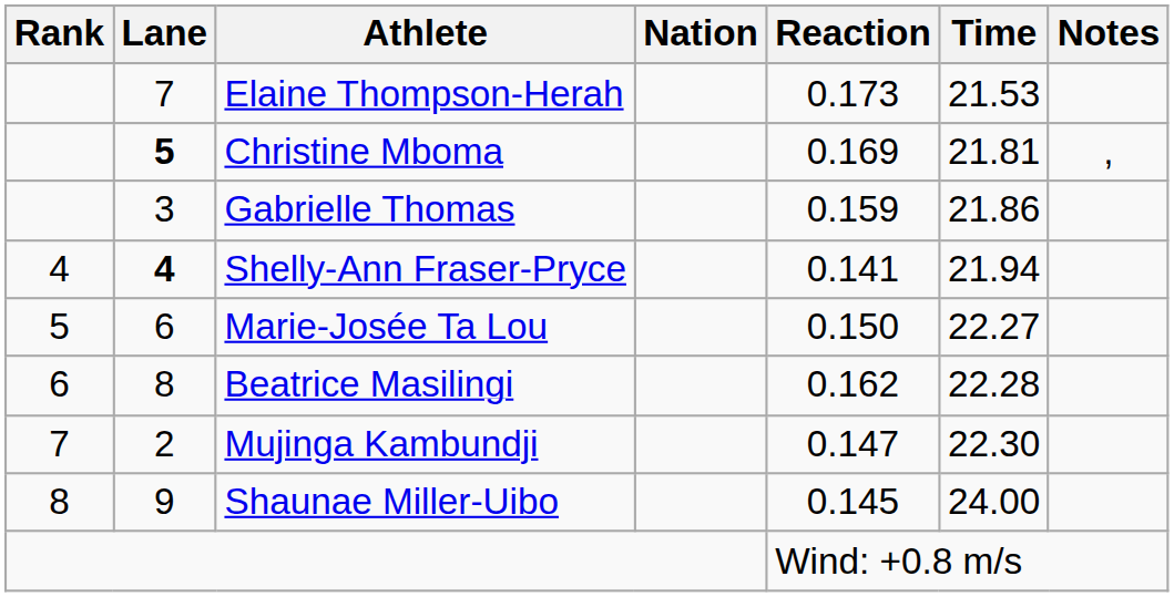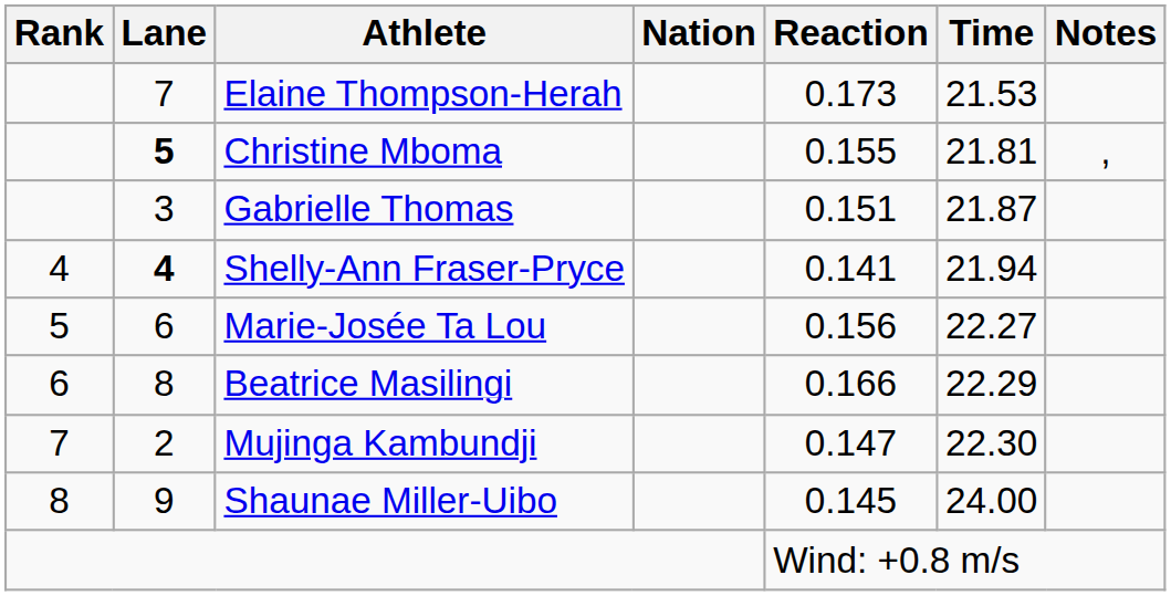 <table class="wikitable sortable" style="text-align:center">
 <tr>
 <th>Rank</th>
 <th>Lane</th>
 <th>Athlete</th>
 <th>Nation</th>
 <th>Reaction</th>
 <th>Time</th>
 <th>Notes</th>
 </tr>
 <tr>
 <td></td>
 <td>7</td>
 <td align="left"><a href='#'>Elaine Thompson-Herah</a></td>
 <td align="left"></td>
 <td>0.173</td>
 <td>21.53</td>
 <td></td>
 </tr>
 <tr>
 <td></td>
 <td><strong>5</strong></td>
 <td align="left"><a href='#'>Christine Mboma</a></td>
 <td align="left"></td>
-<td>0.169</td>
+<td>0.155</td>
 <td>21.81</td>
 <td>, </td>
 </tr>
 <tr>
 <td></td>
 <td>3</td>
 <td align="left"><a href='#'>Gabrielle Thomas</a></td>
 <td align="left"></td>
-<td>0.159</td>
-<td>21.86</td>
+<td>0.151</td>
+<td>21.87</td>
 <td></td>
 </tr>
 <tr>
 <td>4</td>
 <td><strong>4</strong></td>
 <td align="left"><a href='#'>Shelly-Ann Fraser-Pryce</a></td>
 <td align="left"></td>
 <td>0.141</td>
 <td>21.94</td>
 <td></td>
 </tr>
 <tr>
 <td>5</td>
 <td>6</td>
 <td align="left"><a href='#'>Marie-Josée Ta Lou</a></td>
 <td align="left"></td>
-<td>0.150</td>
+<td>0.156</td>
 <td>22.27</td>
 <td></td>
 </tr>
 <tr>
 <td>6</td>
 <td>8</td>
 <td align="left"><a href='#'>Beatrice Masilingi</a></td>
 <td align="left"></td>
-<td>0.162</td>
-<td>22.28</td>
+<td>0.166</td>
+<td>22.29</td>
 <td></td>
 </tr>
 <tr>
 <td>7</td>
 <td>2</td>
 <td align="left"><a href='#'>Mujinga Kambundji</a></td>
 <td align="left"></td>
 <td>0.147</td>
 <td>22.30</td>
 <td></td>
 </tr>
 <tr>
 <td>8</td>
 <td>9</td>
 <td align="left"><a href='#'>Shaunae Miller-Uibo</a></td>
 <td align="left"></td>
 <td>0.145</td>
 <td>24.00</td>
 <td></td>
 </tr>
 <tr>
 <td colspan="4"></td>
 <td colspan="3" style="text-align:left;">Wind: +0.8 m/s</td>
 </tr>
 </table>
